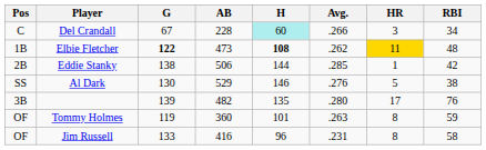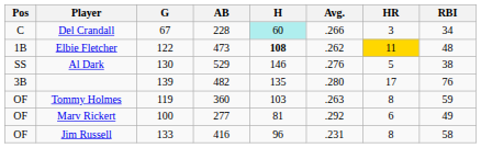 <table class="wikitable sortable">
 <tr>
 <th bgcolor="#DDDDFF" width="5%">Pos</th>
 <th bgcolor="#DDDDFF" width="16%">Player</th>
 <th bgcolor="#DDDDFF" width="9%">G</th>
 <th bgcolor="#DDDDFF" width="9%">AB</th>
 <th bgcolor="#DDDDFF" width="9%">H</th>
 <th bgcolor="#DDDDFF" width="9%">Avg.</th>
 <th bgcolor="#DDDDFF" width="9%">HR</th>
 <th bgcolor="#DDDDFF" width="9%">RBI</th>
 </tr>
 <tr align="center">
 <td>C</td>
 <td><a href='#'>Del Crandall</a></td>
 <td>67</td>
 <td>228</td>
 <td style="background: paleturquoise;">60</td>
 <td>.266</td>
 <td>3</td>
 <td>34</td>
 </tr>
 <tr align="center">
 <td>1B</td>
 <td><a href='#'>Elbie Fletcher</a></td>
-<td><strong>122</strong></td>
+<td>122</td>
 <td>473</td>
 <td><strong>108</strong></td>
 <td>.262</td>
 <td style="background: gold;">11</td>
 <td>48</td>
-</tr>
-<tr align="center">
-<td>2B</td>
-<td><a href='#'>Eddie Stanky</a></td>
-<td>138</td>
-<td>506</td>
-<td>144</td>
-<td>.285</td>
-<td>1</td>
-<td>42</td>
 </tr>
 <tr align="center">
 <td>SS</td>
 <td><a href='#'>Al Dark</a></td>
 <td>130</td>
 <td>529</td>
 <td>146</td>
 <td>.276</td>
 <td>5</td>
 <td>38</td>
 </tr>
 <tr align="center">
 <td>3B</td>
 <td></td>
 <td>139</td>
 <td>482</td>
 <td>135</td>
 <td>.280</td>
 <td>17</td>
 <td>76</td>
 </tr>
 <tr align="center">
 <td>OF</td>
 <td><a href='#'>Tommy Holmes</a></td>
 <td>119</td>
 <td>360</td>
-<td>101</td>
+<td>103</td>
 <td>.263</td>
 <td>8</td>
 <td>59</td>
+</tr>
+<tr align="center">
+<td>OF</td>
+<td><a href='#'>Marv Rickert</a></td>
+<td>100</td>
+<td>277</td>
+<td>81</td>
+<td>.292</td>
+<td>6</td>
+<td>49</td>
 </tr>
 <tr align="center">
 <td>OF</td>
 <td><a href='#'>Jim Russell</a></td>
 <td>133</td>
 <td>416</td>
 <td>96</td>
 <td>.231</td>
 <td>8</td>
 <td>58</td>
 </tr>
 </table>
